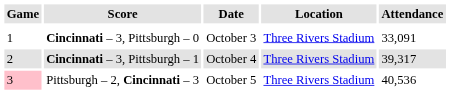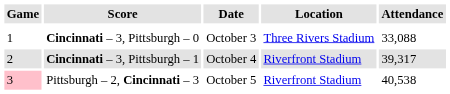 <table border="0" cellspacing="3" cellpadding="3">
 <tr style="background: #e3e3e3;">
 <th>Game</th>
 <th>Score</th>
 <th>Date</th>
 <th>Location</th>
 <th>Attendance</th>
 </tr>
 <tr style="background: #e3e3e3;">
 </tr>
 <tr>
 <td>1</td>
 <td><strong>Cincinnati</strong> – 3, Pittsburgh – 0</td>
 <td>October 3</td>
 <td><a href='#'>Three Rivers Stadium</a></td>
-<td>33,091</td>
+<td>33,088</td>
 </tr>
 <tr style="background: #e3e3e3;">
 <td>2</td>
 <td><strong>Cincinnati</strong> – 3, Pittsburgh – 1</td>
 <td>October 4</td>
-<td><a href='#'>Three Rivers Stadium</a></td>
+<td><a href='#'>Riverfront Stadium</a></td>
 <td>39,317</td>
 </tr>
 <tr>
 <td style="background: pink;">3</td>
 <td>Pittsburgh – 2, <strong>Cincinnati</strong> – 3</td>
 <td>October 5</td>
-<td><a href='#'>Three Rivers Stadium</a></td>
-<td>40,536</td>
+<td><a href='#'>Riverfront Stadium</a></td>
+<td>40,538</td>
 </tr>
 </table>
